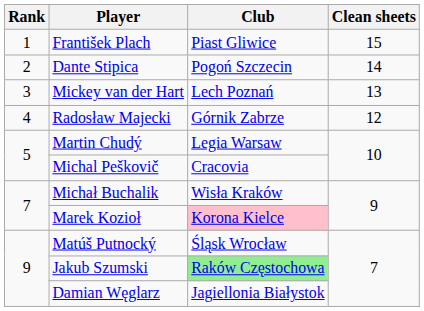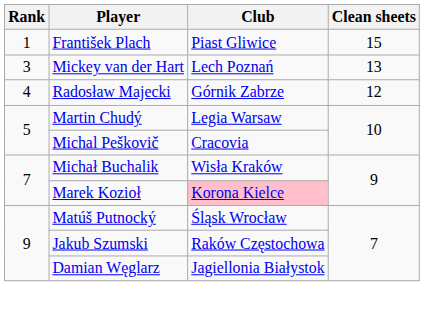 <table class="wikitable" style="text-align:center">
 <tr>
 <th>Rank</th>
 <th>Player</th>
 <th>Club</th>
 <th>Clean sheets</th>
 </tr>
 <tr>
 <td rowspan="1">1</td>
 <td align="left"> <a href='#'>František Plach</a></td>
 <td align="left"><a href='#'>Piast Gliwice</a></td>
 <td rowspan="1">15</td>
-</tr>
-<tr>
-<td rowspan="1">2</td>
-<td align="left"> <a href='#'>Dante Stipica</a></td>
-<td align="left"><a href='#'>Pogoń Szczecin</a></td>
-<td rowspan="1">14</td>
 </tr>
 <tr>
 <td rowspan="1">3</td>
 <td align="left"> <a href='#'>Mickey van der Hart</a></td>
 <td align="left"><a href='#'>Lech Poznań</a></td>
 <td rowspan="1">13</td>
 </tr>
 <tr>
 <td rowspan="1">4</td>
 <td align="left"> <a href='#'>Radosław Majecki</a></td>
 <td align="left"><a href='#'>Górnik Zabrze</a></td>
 <td rowspan="1">12</td>
 </tr>
 <tr>
 <td rowspan="2">5</td>
 <td align="left"> <a href='#'>Martin Chudý</a></td>
 <td align="left"><a href='#'>Legia Warsaw</a></td>
 <td rowspan="2">10</td>
 </tr>
 <tr>
 <td align="left"> <a href='#'>Michal Peškovič</a></td>
 <td align="left"><a href='#'>Cracovia</a></td>
 </tr>
 <tr>
 <td rowspan="2">7</td>
 <td align="left"> <a href='#'>Michał Buchalik</a></td>
 <td align="left"><a href='#'>Wisła Kraków</a></td>
 <td rowspan="2">9</td>
 </tr>
 <tr>
 <td align="left"> <a href='#'>Marek Kozioł</a></td>
 <td align="left" style="background: pink;"><a href='#'>Korona Kielce</a></td>
 </tr>
 <tr>
 <td rowspan="3">9</td>
 <td align="left"> <a href='#'>Matúš Putnocký</a></td>
 <td align="left"><a href='#'>Śląsk Wrocław</a></td>
 <td rowspan="3">7</td>
 </tr>
 <tr>
 <td align="left"> <a href='#'>Jakub Szumski</a></td>
-<td align="left" style="background: lightgreen;"><a href='#'>Raków Częstochowa</a></td>
+<td align="left"><a href='#'>Raków Częstochowa</a></td>
 </tr>
 <tr>
 <td align="left"> <a href='#'>Damian Węglarz</a></td>
 <td align="left"><a href='#'>Jagiellonia Białystok</a></td>
 </tr>
 </table>
